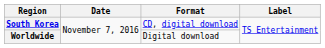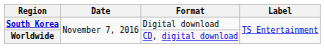 <table class="wikitable">
 <tr>
 <th>Region</th>
 <th>Date</th>
 <th>Format</th>
 <th>Label</th>
 </tr>
 <tr>
 <th><a href='#'>South Korea</a></th>
 <td rowspan="2">November 7, 2016</td>
-<td><a href='#'>CD</a>, <a href='#'>digital download</a></td>
+<td>Digital download</td>
 <td rowspan="2"><a href='#'>TS Entertainment</a></td>
 </tr>
 <tr>
 <th>Worldwide</th>
-<td>Digital download</td>
+<td><a href='#'>CD</a>, <a href='#'>digital download</a></td>
 </tr>
 </table>
